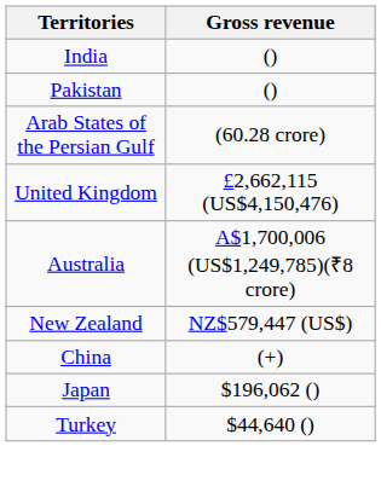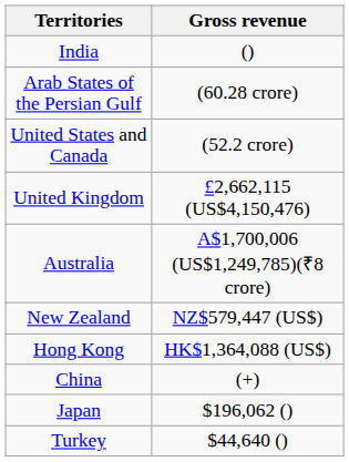 <table class="wikitable sortable"  style="float:right; width:45%; text-align:center;">
 <tr>
 <th>Territories</th>
 <th>Gross revenue</th>
 </tr>
 <tr>
 <td><a href='#'>India</a></td>
 <td> ()</td>
 </tr>
 <tr>
-<td><a href='#'>Pakistan</a></td>
-<td> ()</td>
+<td><a href='#'>Arab States of the Persian Gulf</a></td>
+<td> (60.28 crore)</td>
 </tr>
 <tr>
-<td><a href='#'>Arab States of the Persian Gulf</a></td>
-<td> (60.28 crore)</td>
+<td><a href='#'>United States</a> and <a href='#'>Canada</a></td>
+<td> (52.2 crore)</td>
 </tr>
 <tr>
 <td><a href='#'>United Kingdom</a></td>
 <td><a href='#'>£</a>2,662,115 (US$4,150,476)</td>
 </tr>
 <tr>
 <td><a href='#'>Australia</a></td>
 <td><a href='#'>A$</a>1,700,006 (US$1,249,785)(₹8 crore)</td>
 </tr>
 <tr>
 <td><a href='#'>New Zealand</a></td>
 <td><a href='#'>NZ$</a>579,447 (US$)</td>
 </tr>
 <tr>
+<td><a href='#'>Hong Kong</a></td>
+<td><a href='#'>HK$</a>1,364,088 (US$)</td>
+</tr>
+<tr>
 <td><a href='#'>China</a></td>
 <td> (+)</td>
 </tr>
 <tr>
 <td><a href='#'>Japan</a></td>
 <td>$196,062 ()</td>
 </tr>
 <tr>
 <td><a href='#'>Turkey</a></td>
 <td>$44,640 ()</td>
 </tr>
 </table>
